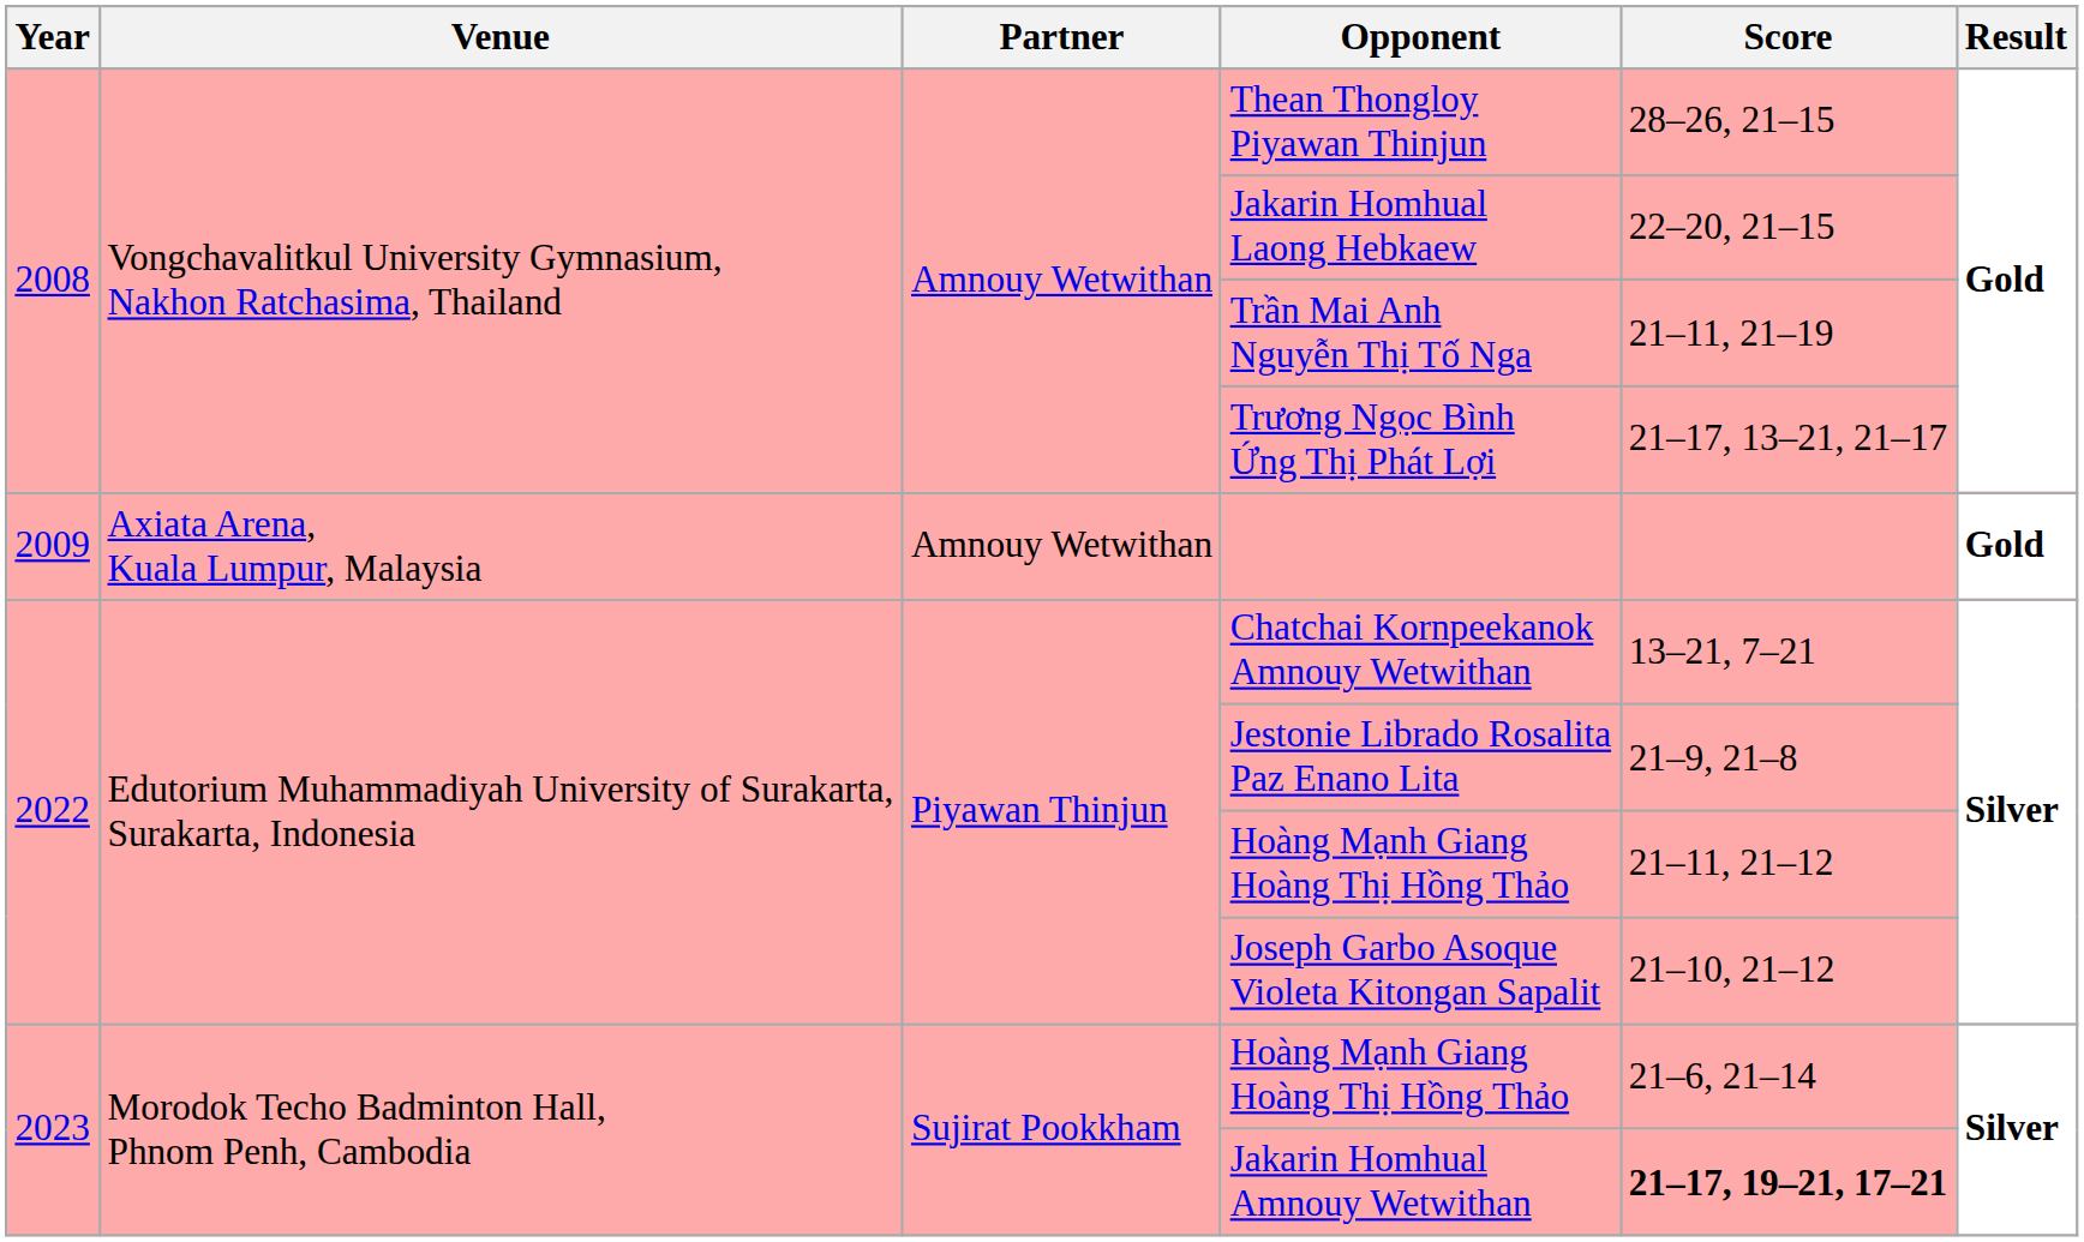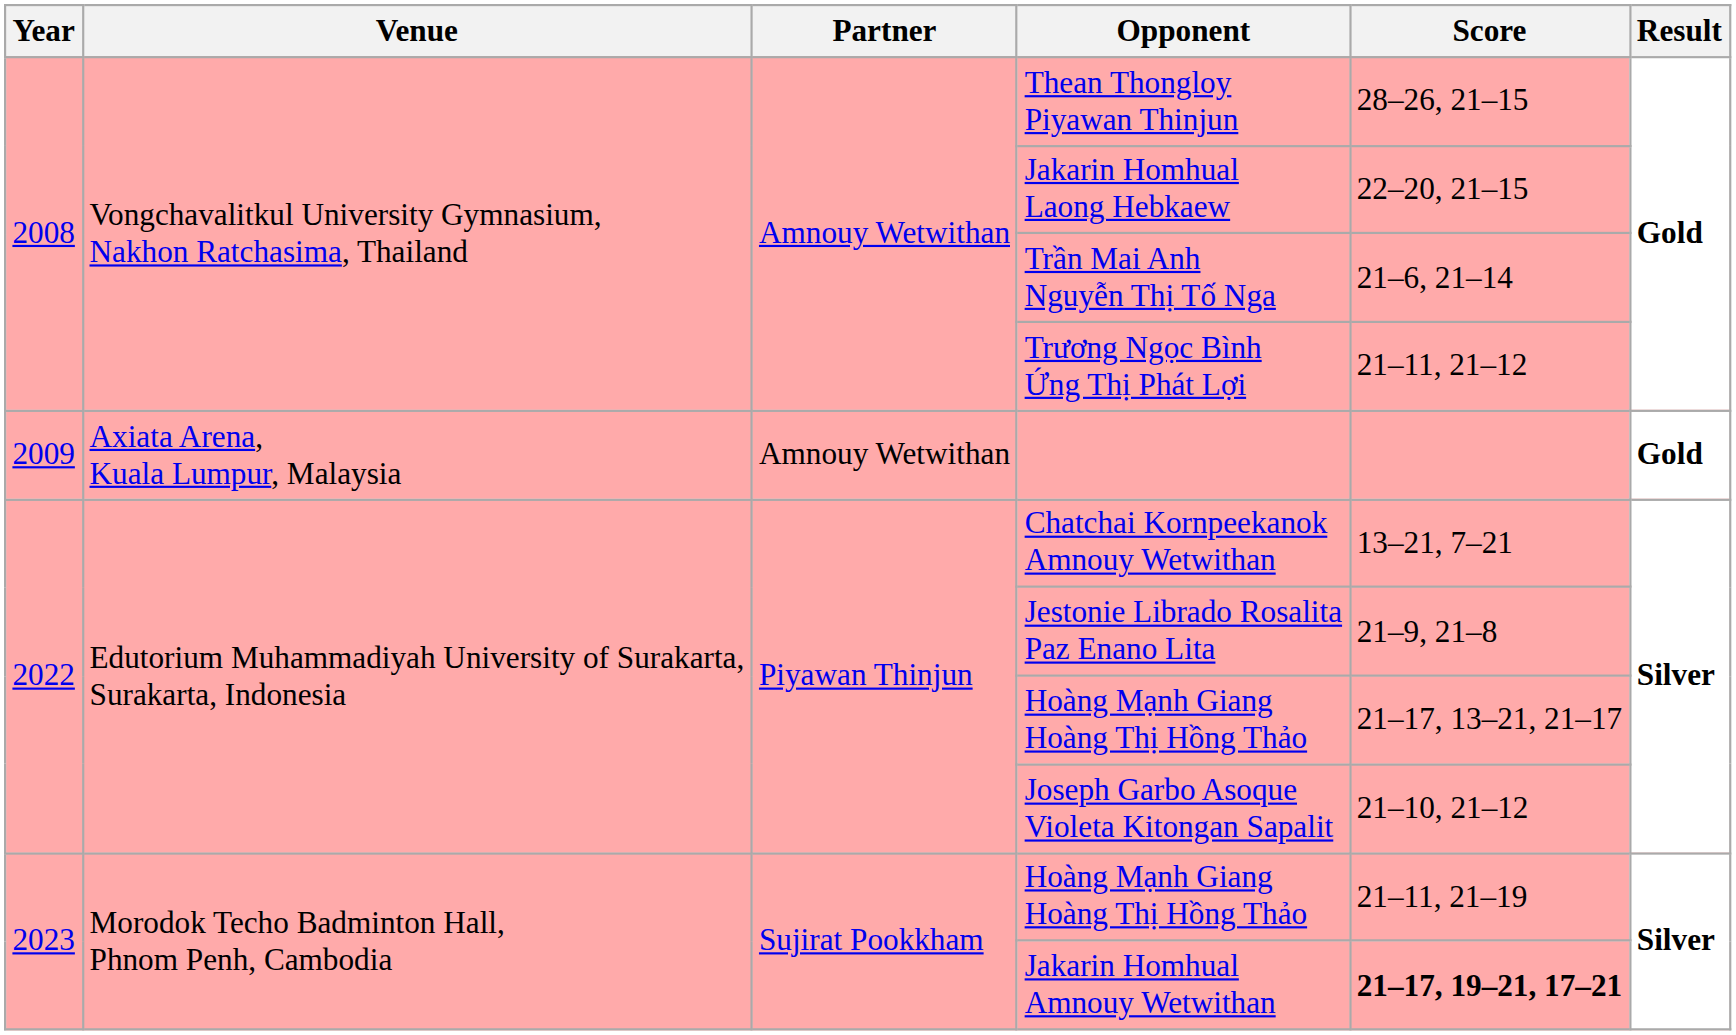 <table class="sortable wikitable" style="font-size: 90%;">
 <tr>
 <th>Year</th>
 <th>Venue</th>
 <th>Partner</th>
 <th>Opponent</th>
 <th>Score</th>
 <th>Result</th>
 </tr>
 <tr style="background:#FFAAAA">
 <td rowspan="4" align="center"><a href='#'>2008</a></td>
 <td rowspan="4" align="left">Vongchavalitkul University Gymnasium,<br><a href='#'>Nakhon Ratchasima</a>, Thailand</td>
 <td rowspan="4" align="left"> <a href='#'>Amnouy Wetwithan</a></td>
 <td align="left"> <a href='#'>Thean Thongloy</a><br> <a href='#'>Piyawan Thinjun</a></td>
 <td align="left">28–26, 21–15</td>
 <td rowspan="4" style="text-align:left; background:white"> <strong>Gold</strong></td>
 </tr>
 <tr style="background:#FFAAAA">
 <td align="left"> <a href='#'>Jakarin Homhual</a><br> <a href='#'>Laong Hebkaew</a></td>
 <td align="left">22–20, 21–15</td>
 </tr>
 <tr style="background:#FFAAAA">
 <td align="left"> <a href='#'>Trần Mai Anh</a><br> <a href='#'>Nguyễn Thị Tố Nga</a></td>
-<td align="left">21–11, 21–19</td>
+<td align="left">21–6, 21–14</td>
 </tr>
 <tr style="background:#FFAAAA">
 <td align="left"> <a href='#'>Trương Ngọc Bình</a><br> <a href='#'>Ứng Thị Phát Lợi</a></td>
-<td align="left">21–17, 13–21, 21–17</td>
+<td align="left">21–11, 21–12</td>
 </tr>
 <tr style="background:#FFAAAA">
 <td align="center"><a href='#'>2009</a></td>
 <td align="left"><a href='#'>Axiata Arena</a>,<br><a href='#'>Kuala Lumpur</a>, Malaysia</td>
 <td align="left"> Amnouy Wetwithan</td>
 <td align="left"></td>
 <td align="left"></td>
 <td style="text-align:left; background:white"> <strong>Gold</strong></td>
 </tr>
 <tr style="background:#FFAAAA">
 <td rowspan="4" align="center"><a href='#'>2022</a></td>
 <td rowspan="4" align="left">Edutorium Muhammadiyah University of Surakarta,<br>Surakarta, Indonesia</td>
 <td rowspan="4" align="left"> <a href='#'>Piyawan Thinjun</a></td>
 <td align="left"> <a href='#'>Chatchai Kornpeekanok</a><br> <a href='#'>Amnouy Wetwithan</a></td>
 <td align="left">13–21, 7–21</td>
 <td rowspan="4" style="text-align:left; background:white"> <strong>Silver</strong></td>
 </tr>
 <tr style="background:#FFAAAA">
 <td align="left"> <a href='#'>Jestonie Librado Rosalita</a><br> <a href='#'>Paz Enano Lita</a></td>
 <td align="left">21–9, 21–8</td>
 </tr>
 <tr style="background:#FFAAAA">
 <td align="left"> <a href='#'>Hoàng Mạnh Giang</a><br> <a href='#'>Hoàng Thị Hồng Thảo</a></td>
-<td align="left">21–11, 21–12</td>
+<td align="left">21–17, 13–21, 21–17</td>
 </tr>
 <tr style="background:#FFAAAA">
 <td align="left"> <a href='#'>Joseph Garbo Asoque</a><br> <a href='#'>Violeta Kitongan Sapalit</a></td>
 <td align="left">21–10, 21–12</td>
 </tr>
 <tr style="background:#FFAAAA">
 <td rowspan="2" align="center"><a href='#'>2023</a></td>
 <td rowspan="2" align="left">Morodok Techo Badminton Hall,<br>Phnom Penh, Cambodia</td>
 <td rowspan="2" align="left"> <a href='#'>Sujirat Pookkham</a></td>
 <td align="left"> <a href='#'>Hoàng Mạnh Giang</a><br> <a href='#'>Hoàng Thị Hồng Thảo</a></td>
-<td align="left">21–6, 21–14</td>
+<td align="left">21–11, 21–19</td>
 <td rowspan="2" style="text-align:left; background:white"> <strong>Silver</strong></td>
 </tr>
 <tr style="background:#FFAAAA">
 <td align="left"> <a href='#'>Jakarin Homhual</a><br> <a href='#'>Amnouy Wetwithan</a></td>
 <td align="left"><strong>21–17, 19–21, 17–21</strong></td>
 </tr>
 </table>
